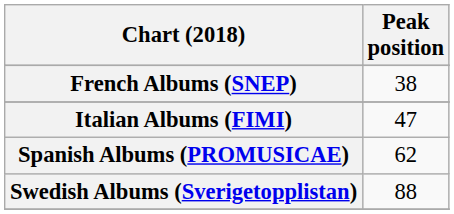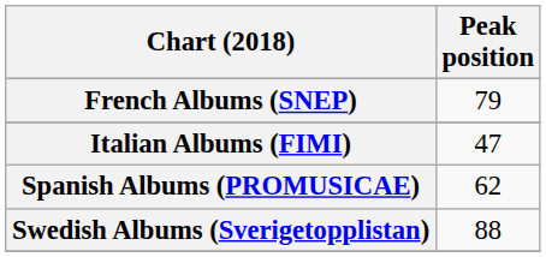 <table class="wikitable sortable plainrowheaders" style="text-align:center">
 <tr>
 <th scope="col">Chart (2018)</th>
 <th scope="col">Peak<br> position</th>
 </tr>
 <tr>
 </tr>
 <tr>
 </tr>
 <tr>
 </tr>
 <tr>
 <th scope="row">French Albums (<a href='#'>SNEP</a>)</th>
-<td>38</td>
+<td>79</td>
 </tr>
 <tr>
 </tr>
 <tr>
 <th scope="row">Italian Albums (<a href='#'>FIMI</a>)</th>
 <td>47</td>
 </tr>
 <tr>
 <th scope="row">Spanish Albums (<a href='#'>PROMUSICAE</a>)</th>
 <td>62</td>
 </tr>
 <tr>
 <th scope="row">Swedish Albums (<a href='#'>Sverigetopplistan</a>)</th>
 <td>88</td>
 </tr>
 <tr>
 </tr>
 <tr>
 </tr>
 <tr>
 </tr>
 <tr>
 </tr>
 </table>
